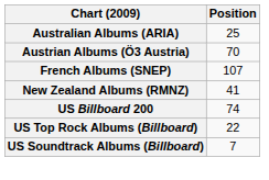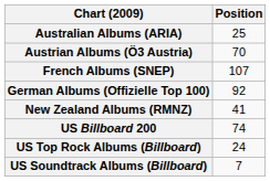 <table class="wikitable sortable plainrowheaders" style="text-align:center">
 <tr>
 <th scope="col">Chart (2009)</th>
 <th scope="col">Position</th>
 </tr>
 <tr>
 <th scope="row">Australian Albums (ARIA)</th>
 <td>25</td>
 </tr>
 <tr>
 <th scope="row">Austrian Albums (Ö3 Austria)</th>
 <td>70</td>
 </tr>
 <tr>
 <th scope="row">French Albums (SNEP)</th>
 <td>107</td>
 </tr>
 <tr>
+<th scope="row">German Albums (Offizielle Top 100)</th>
+<td>92</td>
+</tr>
+<tr>
 <th scope="row">New Zealand Albums (RMNZ)</th>
 <td>41</td>
 </tr>
 <tr>
 <th scope="row">US <em>Billboard</em> 200</th>
 <td>74</td>
 </tr>
 <tr>
 <th scope="row">US Top Rock Albums (<em>Billboard</em>)</th>
-<td>22</td>
+<td>24</td>
 </tr>
 <tr>
 <th scope="row">US Soundtrack Albums (<em>Billboard</em>)</th>
 <td>7</td>
 </tr>
 </table>
